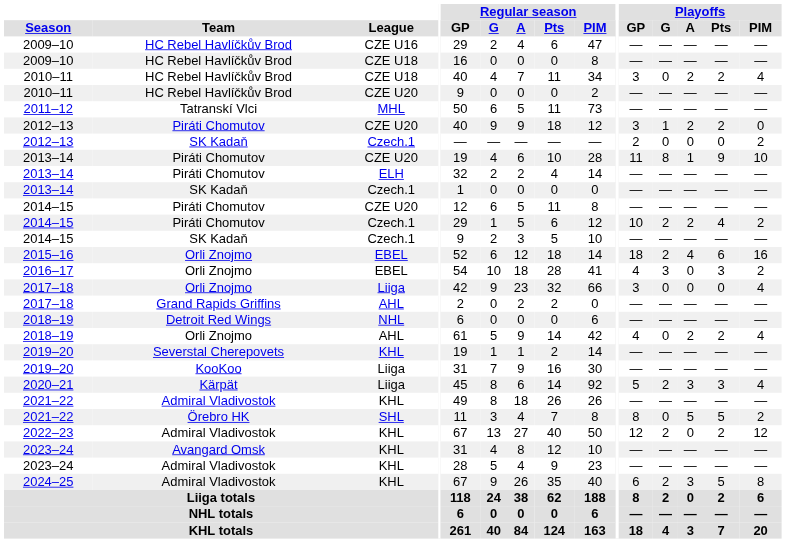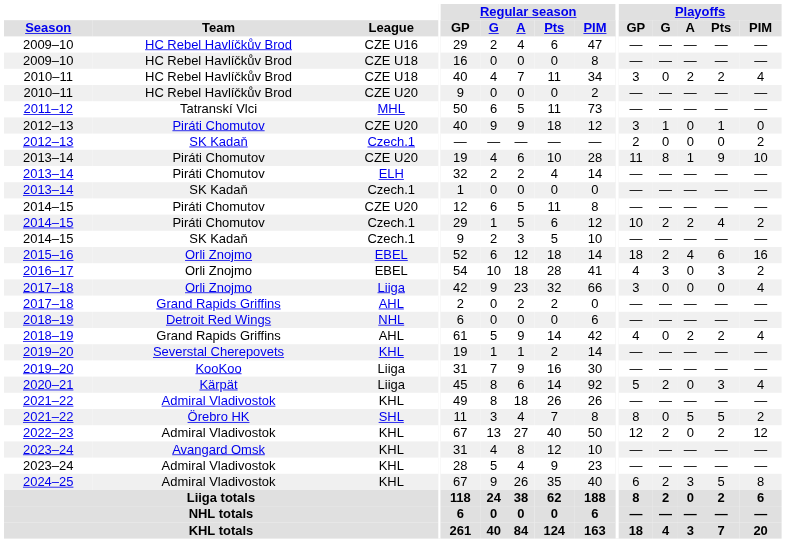 <table border="0" cellpadding="1" cellspacing="0" style="text-align:center; width:60em">
 <tr bgcolor="#e0e0e0">
 <th colspan="3" bgcolor="#ffffff"></th>
 <th rowspan="99" bgcolor="#ffffff"></th>
 <th colspan="5"><a href='#'>Regular season</a></th>
 <th rowspan="99" bgcolor="#ffffff"></th>
 <th colspan="5"><a href='#'>Playoffs</a></th>
 </tr>
 <tr bgcolor="#e0e0e0">
 <th><a href='#'>Season</a></th>
 <th>Team</th>
 <th>League</th>
 <th>GP</th>
 <th><a href='#'>G</a></th>
 <th><a href='#'>A</a></th>
 <th><a href='#'>Pts</a></th>
 <th><a href='#'>PIM</a></th>
 <th>GP</th>
 <th>G</th>
 <th>A</th>
 <th>Pts</th>
 <th>PIM</th>
 </tr>
 <tr>
 <td>2009–10</td>
 <td><a href='#'>HC Rebel Havlíčkův Brod</a></td>
 <td>CZE U16</td>
 <td>29</td>
 <td>2</td>
 <td>4</td>
 <td>6</td>
 <td>47</td>
 <td>—</td>
 <td>—</td>
 <td>—</td>
 <td>—</td>
 <td>—</td>
 </tr>
 <tr bgcolor="#f0f0f0">
 <td>2009–10</td>
 <td>HC Rebel Havlíčkův Brod</td>
 <td>CZE U18</td>
 <td>16</td>
 <td>0</td>
 <td>0</td>
 <td>0</td>
 <td>8</td>
 <td>—</td>
 <td>—</td>
 <td>—</td>
 <td>—</td>
 <td>—</td>
 </tr>
 <tr>
 <td>2010–11</td>
 <td>HC Rebel Havlíčkův Brod</td>
 <td>CZE U18</td>
 <td>40</td>
 <td>4</td>
 <td>7</td>
 <td>11</td>
 <td>34</td>
 <td>3</td>
 <td>0</td>
 <td>2</td>
 <td>2</td>
 <td>4</td>
 </tr>
 <tr bgcolor="#f0f0f0">
 <td>2010–11</td>
 <td>HC Rebel Havlíčkův Brod</td>
 <td>CZE U20</td>
 <td>9</td>
 <td>0</td>
 <td>0</td>
 <td>0</td>
 <td>2</td>
 <td>—</td>
 <td>—</td>
 <td>—</td>
 <td>—</td>
 <td>—</td>
 </tr>
 <tr>
 <td><a href='#'>2011–12</a></td>
 <td>Tatranskí Vlci</td>
 <td><a href='#'>MHL</a></td>
 <td>50</td>
 <td>6</td>
 <td>5</td>
 <td>11</td>
 <td>73</td>
 <td>—</td>
 <td>—</td>
 <td>—</td>
 <td>—</td>
 <td>—</td>
 </tr>
 <tr bgcolor="#f0f0f0">
 <td>2012–13</td>
 <td><a href='#'>Piráti Chomutov</a></td>
 <td>CZE U20</td>
 <td>40</td>
 <td>9</td>
 <td>9</td>
 <td>18</td>
 <td>12</td>
 <td>3</td>
 <td>1</td>
-<td>2</td>
-<td>2</td>
+<td>0</td>
+<td>1</td>
 <td>0</td>
 </tr>
 <tr>
 <td><a href='#'>2012–13</a></td>
 <td><a href='#'>SK Kadaň</a></td>
 <td><a href='#'>Czech.1</a></td>
 <td>—</td>
 <td>—</td>
 <td>—</td>
 <td>—</td>
 <td>—</td>
 <td>2</td>
 <td>0</td>
 <td>0</td>
 <td>0</td>
 <td>2</td>
 </tr>
 <tr bgcolor="#f0f0f0">
 <td>2013–14</td>
 <td>Piráti Chomutov</td>
 <td>CZE U20</td>
 <td>19</td>
 <td>4</td>
 <td>6</td>
 <td>10</td>
 <td>28</td>
 <td>11</td>
 <td>8</td>
 <td>1</td>
 <td>9</td>
 <td>10</td>
 </tr>
 <tr>
 <td><a href='#'>2013–14</a></td>
 <td>Piráti Chomutov</td>
 <td><a href='#'>ELH</a></td>
 <td>32</td>
 <td>2</td>
 <td>2</td>
 <td>4</td>
 <td>14</td>
 <td>—</td>
 <td>—</td>
 <td>—</td>
 <td>—</td>
 <td>—</td>
 </tr>
 <tr bgcolor="#f0f0f0">
 <td><a href='#'>2013–14</a></td>
 <td>SK Kadaň</td>
 <td>Czech.1</td>
 <td>1</td>
 <td>0</td>
 <td>0</td>
 <td>0</td>
 <td>0</td>
 <td>—</td>
 <td>—</td>
 <td>—</td>
 <td>—</td>
 <td>—</td>
 </tr>
 <tr>
 <td>2014–15</td>
 <td>Piráti Chomutov</td>
 <td>CZE U20</td>
 <td>12</td>
 <td>6</td>
 <td>5</td>
 <td>11</td>
 <td>8</td>
 <td>—</td>
 <td>—</td>
 <td>—</td>
 <td>—</td>
 <td>—</td>
 </tr>
 <tr bgcolor="#f0f0f0">
 <td><a href='#'>2014–15</a></td>
 <td>Piráti Chomutov</td>
 <td>Czech.1</td>
 <td>29</td>
 <td>1</td>
 <td>5</td>
 <td>6</td>
 <td>12</td>
 <td>10</td>
 <td>2</td>
 <td>2</td>
 <td>4</td>
 <td>2</td>
 </tr>
 <tr>
 <td>2014–15</td>
 <td>SK Kadaň</td>
 <td>Czech.1</td>
 <td>9</td>
 <td>2</td>
 <td>3</td>
 <td>5</td>
 <td>10</td>
 <td>—</td>
 <td>—</td>
 <td>—</td>
 <td>—</td>
 <td>—</td>
 </tr>
 <tr bgcolor="#f0f0f0">
 <td><a href='#'>2015–16</a></td>
 <td><a href='#'>Orli Znojmo</a></td>
 <td><a href='#'>EBEL</a></td>
 <td>52</td>
 <td>6</td>
 <td>12</td>
 <td>18</td>
 <td>14</td>
 <td>18</td>
 <td>2</td>
 <td>4</td>
 <td>6</td>
 <td>16</td>
 </tr>
 <tr>
 <td><a href='#'>2016–17</a></td>
 <td>Orli Znojmo</td>
 <td>EBEL</td>
 <td>54</td>
 <td>10</td>
 <td>18</td>
 <td>28</td>
 <td>41</td>
 <td>4</td>
 <td>3</td>
 <td>0</td>
 <td>3</td>
 <td>2</td>
 </tr>
 <tr bgcolor="#f0f0f0">
 <td><a href='#'>2017–18</a></td>
 <td><a href='#'>Orli Znojmo</a></td>
 <td><a href='#'>Liiga</a></td>
 <td>42</td>
 <td>9</td>
 <td>23</td>
 <td>32</td>
 <td>66</td>
 <td>3</td>
 <td>0</td>
 <td>0</td>
 <td>0</td>
 <td>4</td>
 </tr>
 <tr>
 <td><a href='#'>2017–18</a></td>
 <td><a href='#'>Grand Rapids Griffins</a></td>
 <td><a href='#'>AHL</a></td>
 <td>2</td>
 <td>0</td>
 <td>2</td>
 <td>2</td>
 <td>0</td>
 <td>—</td>
 <td>—</td>
 <td>—</td>
 <td>—</td>
 <td>—</td>
 </tr>
 <tr bgcolor="#f0f0f0">
 <td><a href='#'>2018–19</a></td>
 <td><a href='#'>Detroit Red Wings</a></td>
 <td><a href='#'>NHL</a></td>
 <td>6</td>
 <td>0</td>
 <td>0</td>
 <td>0</td>
 <td>6</td>
 <td>—</td>
 <td>—</td>
 <td>—</td>
 <td>—</td>
 <td>—</td>
 </tr>
 <tr>
 <td><a href='#'>2018–19</a></td>
-<td>Orli Znojmo</td>
+<td>Grand Rapids Griffins</td>
 <td>AHL</td>
 <td>61</td>
 <td>5</td>
 <td>9</td>
 <td>14</td>
 <td>42</td>
 <td>4</td>
 <td>0</td>
 <td>2</td>
 <td>2</td>
 <td>4</td>
 </tr>
 <tr bgcolor="#f0f0f0">
 <td><a href='#'>2019–20</a></td>
 <td><a href='#'>Severstal Cherepovets</a></td>
 <td><a href='#'>KHL</a></td>
 <td>19</td>
 <td>1</td>
 <td>1</td>
 <td>2</td>
 <td>14</td>
 <td>—</td>
 <td>—</td>
 <td>—</td>
 <td>—</td>
 <td>—</td>
 </tr>
 <tr>
 <td><a href='#'>2019–20</a></td>
 <td><a href='#'>KooKoo</a></td>
 <td>Liiga</td>
 <td>31</td>
 <td>7</td>
 <td>9</td>
 <td>16</td>
 <td>30</td>
 <td>—</td>
 <td>—</td>
 <td>—</td>
 <td>—</td>
 <td>—</td>
 </tr>
 <tr bgcolor="#f0f0f0">
 <td><a href='#'>2020–21</a></td>
 <td><a href='#'>Kärpät</a></td>
 <td>Liiga</td>
 <td>45</td>
 <td>8</td>
 <td>6</td>
 <td>14</td>
 <td>92</td>
 <td>5</td>
 <td>2</td>
-<td>3</td>
+<td>0</td>
 <td>3</td>
 <td>4</td>
 </tr>
 <tr>
 <td><a href='#'>2021–22</a></td>
 <td><a href='#'>Admiral Vladivostok</a></td>
 <td>KHL</td>
 <td>49</td>
 <td>8</td>
 <td>18</td>
 <td>26</td>
 <td>26</td>
 <td>—</td>
 <td>—</td>
 <td>—</td>
 <td>—</td>
 <td>—</td>
 </tr>
 <tr bgcolor="#f0f0f0">
 <td><a href='#'>2021–22</a></td>
 <td><a href='#'>Örebro HK</a></td>
 <td><a href='#'>SHL</a></td>
 <td>11</td>
 <td>3</td>
 <td>4</td>
 <td>7</td>
 <td>8</td>
 <td>8</td>
 <td>0</td>
 <td>5</td>
 <td>5</td>
 <td>2</td>
 </tr>
 <tr>
 <td><a href='#'>2022–23</a></td>
 <td>Admiral Vladivostok</td>
 <td>KHL</td>
 <td>67</td>
 <td>13</td>
 <td>27</td>
 <td>40</td>
 <td>50</td>
 <td>12</td>
 <td>2</td>
 <td>0</td>
 <td>2</td>
 <td>12</td>
 </tr>
 <tr bgcolor="#f0f0f0">
 <td><a href='#'>2023–24</a></td>
 <td><a href='#'>Avangard Omsk</a></td>
 <td>KHL</td>
 <td>31</td>
 <td>4</td>
 <td>8</td>
 <td>12</td>
 <td>10</td>
 <td>—</td>
 <td>—</td>
 <td>—</td>
 <td>—</td>
 <td>—</td>
 </tr>
 <tr>
 <td>2023–24</td>
 <td>Admiral Vladivostok</td>
 <td>KHL</td>
 <td>28</td>
 <td>5</td>
 <td>4</td>
 <td>9</td>
 <td>23</td>
 <td>—</td>
 <td>—</td>
 <td>—</td>
 <td>—</td>
 <td>—</td>
 </tr>
 <tr bgcolor="#f0f0f0">
 <td><a href='#'>2024–25</a></td>
 <td>Admiral Vladivostok</td>
 <td>KHL</td>
 <td>67</td>
 <td>9</td>
 <td>26</td>
 <td>35</td>
 <td>40</td>
 <td>6</td>
 <td>2</td>
 <td>3</td>
 <td>5</td>
 <td>8</td>
 </tr>
 <tr style="background:#e0e0e0;">
 <th colspan="3">Liiga totals</th>
 <th>118</th>
 <th>24</th>
 <th>38</th>
 <th>62</th>
 <th>188</th>
 <th>8</th>
 <th>2</th>
 <th>0</th>
 <th>2</th>
 <th>6</th>
 </tr>
 <tr style="background:#e0e0e0;">
 <th colspan="3">NHL totals</th>
 <th>6</th>
 <th>0</th>
 <th>0</th>
 <th>0</th>
 <th>6</th>
 <th>—</th>
 <th>—</th>
 <th>—</th>
 <th>—</th>
 <th>—</th>
 </tr>
 <tr style="background:#e0e0e0;">
 <th colspan="3">KHL totals</th>
 <th>261</th>
 <th>40</th>
 <th>84</th>
 <th>124</th>
 <th>163</th>
 <th>18</th>
 <th>4</th>
 <th>3</th>
 <th>7</th>
 <th>20</th>
 </tr>
 </table>
